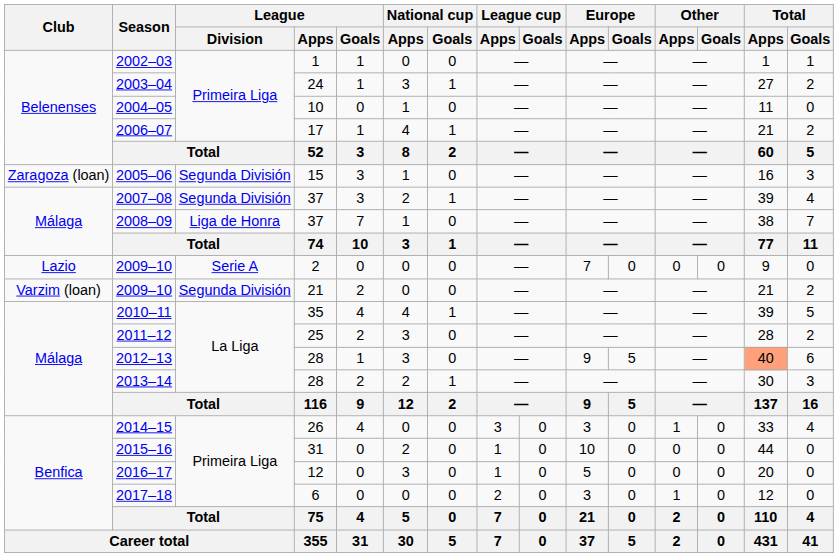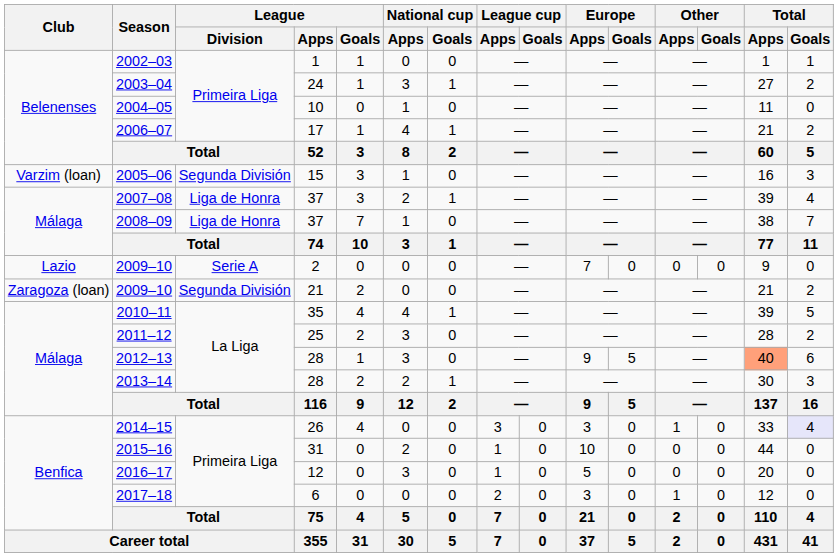 <table class="wikitable" style="text-align:center">
 <tr>
 <th rowspan="2">Club</th>
 <th rowspan="2">Season</th>
 <th colspan="3">League</th>
 <th colspan="2">National cup</th>
 <th colspan="2">League cup</th>
 <th colspan="2">Europe</th>
 <th colspan="2">Other</th>
 <th colspan="2">Total</th>
 </tr>
 <tr>
 <th>Division</th>
 <th>Apps</th>
 <th>Goals</th>
 <th>Apps</th>
 <th>Goals</th>
 <th>Apps</th>
 <th>Goals</th>
 <th>Apps</th>
 <th>Goals</th>
 <th>Apps</th>
 <th>Goals</th>
 <th>Apps</th>
 <th>Goals</th>
 </tr>
 <tr>
 <td rowspan="5"><a href='#'>Belenenses</a></td>
 <td><a href='#'>2002–03</a></td>
 <td rowspan="4"><a href='#'>Primeira Liga</a></td>
 <td>1</td>
 <td>1</td>
 <td>0</td>
 <td>0</td>
 <td colspan="2">—</td>
 <td colspan="2">—</td>
 <td colspan="2">—</td>
 <td>1</td>
 <td>1</td>
 </tr>
 <tr>
 <td><a href='#'>2003–04</a></td>
 <td>24</td>
 <td>1</td>
 <td>3</td>
 <td>1</td>
 <td colspan="2">—</td>
 <td colspan="2">—</td>
 <td colspan="2">—</td>
 <td>27</td>
 <td>2</td>
 </tr>
 <tr>
 <td><a href='#'>2004–05</a></td>
 <td>10</td>
 <td>0</td>
 <td>1</td>
 <td>0</td>
 <td colspan="2">—</td>
 <td colspan="2">—</td>
 <td colspan="2">—</td>
 <td>11</td>
 <td>0</td>
 </tr>
 <tr>
 <td><a href='#'>2006–07</a></td>
 <td>17</td>
 <td>1</td>
 <td>4</td>
 <td>1</td>
 <td colspan="2">—</td>
 <td colspan="2">—</td>
 <td colspan="2">—</td>
 <td>21</td>
 <td>2</td>
 </tr>
 <tr>
 <th colspan="2">Total</th>
 <th>52</th>
 <th>3</th>
 <th>8</th>
 <th>2</th>
 <th colspan="2">—</th>
 <th colspan="2">—</th>
 <th colspan="2">—</th>
 <th>60</th>
 <th>5</th>
 </tr>
 <tr>
-<td><a href='#'>Zaragoza</a> (loan)</td>
+<td><a href='#'>Varzim</a> (loan)</td>
 <td><a href='#'>2005–06</a></td>
 <td><a href='#'>Segunda División</a></td>
 <td>15</td>
 <td>3</td>
 <td>1</td>
 <td>0</td>
 <td colspan="2">—</td>
 <td colspan="2">—</td>
 <td colspan="2">—</td>
 <td>16</td>
 <td>3</td>
 </tr>
 <tr>
 <td rowspan="3"><a href='#'>Málaga</a></td>
 <td><a href='#'>2007–08</a></td>
-<td><a href='#'>Segunda División</a></td>
+<td><a href='#'>Liga de Honra</a></td>
 <td>37</td>
 <td>3</td>
 <td>2</td>
 <td>1</td>
 <td colspan="2">—</td>
 <td colspan="2">—</td>
 <td colspan="2">—</td>
 <td>39</td>
 <td>4</td>
 </tr>
 <tr>
 <td><a href='#'>2008–09</a></td>
 <td><a href='#'>Liga de Honra</a></td>
 <td>37</td>
 <td>7</td>
 <td>1</td>
 <td>0</td>
 <td colspan="2">—</td>
 <td colspan="2">—</td>
 <td colspan="2">—</td>
 <td>38</td>
 <td>7</td>
 </tr>
 <tr>
 <th colspan="2">Total</th>
 <th>74</th>
 <th>10</th>
 <th>3</th>
 <th>1</th>
 <th colspan="2">—</th>
 <th colspan="2">—</th>
 <th colspan="2">—</th>
 <th>77</th>
 <th>11</th>
 </tr>
 <tr>
 <td><a href='#'>Lazio</a></td>
 <td><a href='#'>2009–10</a></td>
 <td><a href='#'>Serie A</a></td>
 <td>2</td>
 <td>0</td>
 <td>0</td>
 <td>0</td>
 <td colspan="2">—</td>
 <td>7</td>
 <td>0</td>
 <td>0</td>
 <td>0</td>
 <td>9</td>
 <td>0</td>
 </tr>
 <tr>
-<td><a href='#'>Varzim</a> (loan)</td>
+<td><a href='#'>Zaragoza</a> (loan)</td>
 <td><a href='#'>2009–10</a></td>
 <td><a href='#'>Segunda División</a></td>
 <td>21</td>
 <td>2</td>
 <td>0</td>
 <td>0</td>
 <td colspan="2">—</td>
 <td colspan="2">—</td>
 <td colspan="2">—</td>
 <td>21</td>
 <td>2</td>
 </tr>
 <tr>
 <td rowspan="5"><a href='#'>Málaga</a></td>
 <td><a href='#'>2010–11</a></td>
 <td rowspan="4">La Liga</td>
 <td>35</td>
 <td>4</td>
 <td>4</td>
 <td>1</td>
 <td colspan="2">—</td>
 <td colspan="2">—</td>
 <td colspan="2">—</td>
 <td>39</td>
 <td>5</td>
 </tr>
 <tr>
 <td><a href='#'>2011–12</a></td>
 <td>25</td>
 <td>2</td>
 <td>3</td>
 <td>0</td>
 <td colspan="2">—</td>
 <td colspan="2">—</td>
 <td colspan="2">—</td>
 <td>28</td>
 <td>2</td>
 </tr>
 <tr>
 <td><a href='#'>2012–13</a></td>
 <td>28</td>
 <td>1</td>
 <td>3</td>
 <td>0</td>
 <td colspan="2">—</td>
 <td>9</td>
 <td>5</td>
 <td colspan="2">—</td>
 <td style="background: lightsalmon;">40</td>
 <td>6</td>
 </tr>
 <tr>
 <td><a href='#'>2013–14</a></td>
 <td>28</td>
 <td>2</td>
 <td>2</td>
 <td>1</td>
 <td colspan="2">—</td>
 <td colspan="2">—</td>
 <td colspan="2">—</td>
 <td>30</td>
 <td>3</td>
 </tr>
 <tr>
 <th colspan="2">Total</th>
 <th>116</th>
 <th>9</th>
 <th>12</th>
 <th>2</th>
 <th colspan="2">—</th>
 <th>9</th>
 <th>5</th>
 <th colspan="2">—</th>
 <th>137</th>
 <th>16</th>
 </tr>
 <tr>
 <td rowspan="5"><a href='#'>Benfica</a></td>
 <td><a href='#'>2014–15</a></td>
 <td rowspan="4">Primeira Liga</td>
 <td>26</td>
 <td>4</td>
 <td>0</td>
 <td>0</td>
 <td>3</td>
 <td>0</td>
 <td>3</td>
 <td>0</td>
 <td>1</td>
 <td>0</td>
 <td>33</td>
-<td>4</td>
+<td style="background: lavender;">4</td>
 </tr>
 <tr>
 <td><a href='#'>2015–16</a></td>
 <td>31</td>
 <td>0</td>
 <td>2</td>
 <td>0</td>
 <td>1</td>
 <td>0</td>
 <td>10</td>
 <td>0</td>
 <td>0</td>
 <td>0</td>
 <td>44</td>
 <td>0</td>
 </tr>
 <tr>
 <td><a href='#'>2016–17</a></td>
 <td>12</td>
 <td>0</td>
 <td>3</td>
 <td>0</td>
 <td>1</td>
 <td>0</td>
 <td>5</td>
 <td>0</td>
 <td>0</td>
 <td>0</td>
 <td>20</td>
 <td>0</td>
 </tr>
 <tr>
 <td><a href='#'>2017–18</a></td>
 <td>6</td>
 <td>0</td>
 <td>0</td>
 <td>0</td>
 <td>2</td>
 <td>0</td>
 <td>3</td>
 <td>0</td>
 <td>1</td>
 <td>0</td>
 <td>12</td>
 <td>0</td>
 </tr>
 <tr>
 <th colspan="2">Total</th>
 <th>75</th>
 <th>4</th>
 <th>5</th>
 <th>0</th>
 <th>7</th>
 <th>0</th>
 <th>21</th>
 <th>0</th>
 <th>2</th>
 <th>0</th>
 <th>110</th>
 <th>4</th>
 </tr>
 <tr>
 <th colspan="3">Career total</th>
 <th>355</th>
 <th>31</th>
 <th>30</th>
 <th>5</th>
 <th>7</th>
 <th>0</th>
 <th>37</th>
 <th>5</th>
 <th>2</th>
 <th>0</th>
 <th>431</th>
 <th>41</th>
 </tr>
 </table>
